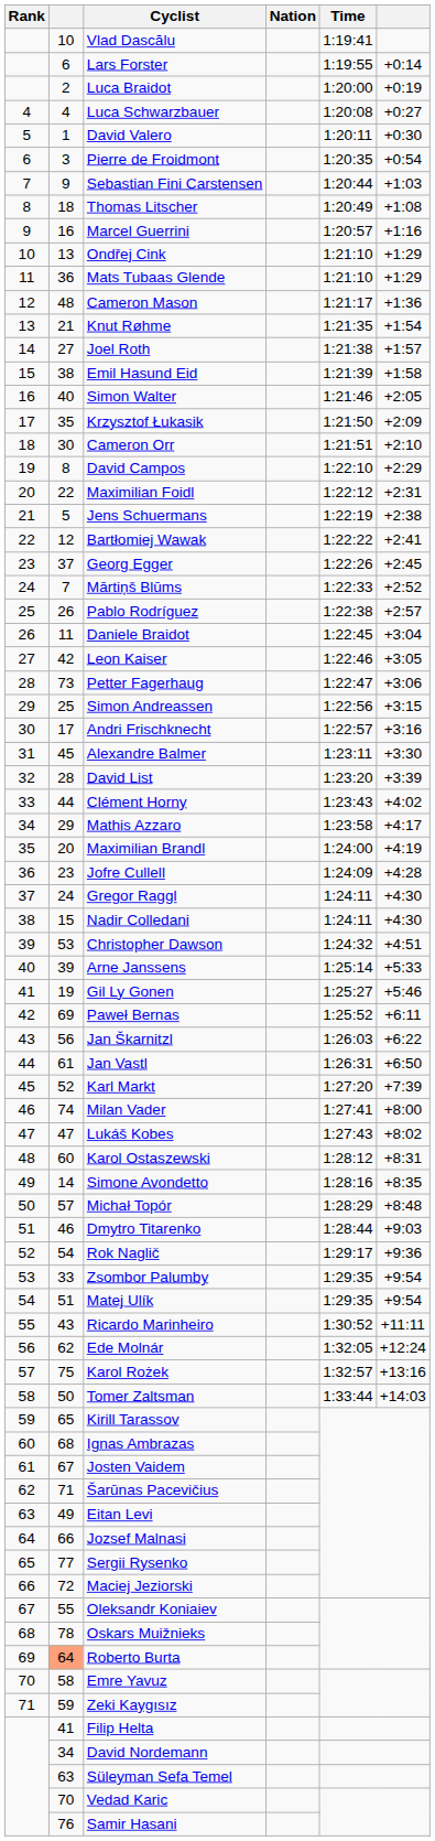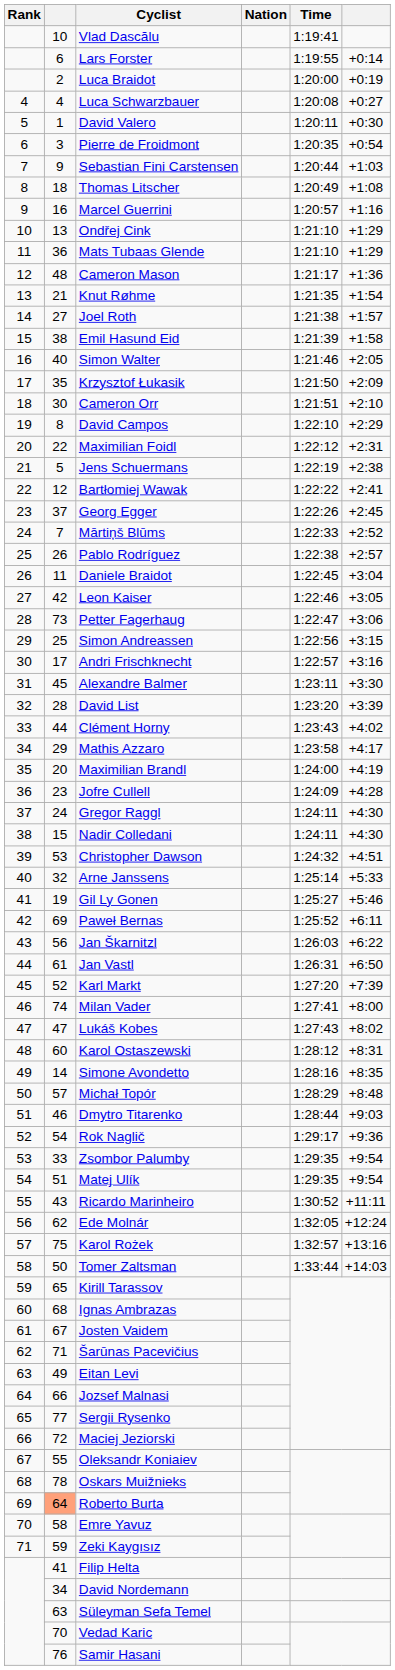 <table class="wikitable sortable" style="text-align:center">
 <tr>
 <th>Rank</th>
 <th width=30></th>
 <th>Cyclist</th>
 <th>Nation</th>
 <th>Time</th>
 <th></th>
 </tr>
 <tr>
 <td></td>
 <td>10</td>
 <td align=left><a href='#'>Vlad Dascălu</a></td>
 <td align=left></td>
 <td>1:19:41</td>
 <td></td>
 </tr>
 <tr>
 <td></td>
 <td>6</td>
 <td align=left><a href='#'>Lars Forster</a></td>
 <td align=left></td>
 <td>1:19:55</td>
 <td>+0:14</td>
 </tr>
 <tr>
 <td></td>
 <td>2</td>
 <td align=left><a href='#'>Luca Braidot</a></td>
 <td align=left></td>
 <td>1:20:00</td>
 <td>+0:19</td>
 </tr>
 <tr>
 <td>4</td>
 <td>4</td>
 <td align=left><a href='#'>Luca Schwarzbauer</a></td>
 <td align=left></td>
 <td>1:20:08</td>
 <td>+0:27</td>
 </tr>
 <tr>
 <td>5</td>
 <td>1</td>
 <td align=left><a href='#'>David Valero</a></td>
 <td align=left></td>
 <td>1:20:11</td>
 <td>+0:30</td>
 </tr>
 <tr>
 <td>6</td>
 <td>3</td>
 <td align=left><a href='#'>Pierre de Froidmont</a></td>
 <td align=left></td>
 <td>1:20:35</td>
 <td>+0:54</td>
 </tr>
 <tr>
 <td>7</td>
 <td>9</td>
 <td align=left><a href='#'>Sebastian Fini Carstensen</a></td>
 <td align=left></td>
 <td>1:20:44</td>
 <td>+1:03</td>
 </tr>
 <tr>
 <td>8</td>
 <td>18</td>
 <td align=left><a href='#'>Thomas Litscher</a></td>
 <td align=left></td>
 <td>1:20:49</td>
 <td>+1:08</td>
 </tr>
 <tr>
 <td>9</td>
 <td>16</td>
 <td align=left><a href='#'>Marcel Guerrini</a></td>
 <td align=left></td>
 <td>1:20:57</td>
 <td>+1:16</td>
 </tr>
 <tr>
 <td>10</td>
 <td>13</td>
 <td align=left><a href='#'>Ondřej Cink</a></td>
 <td align=left></td>
 <td>1:21:10</td>
 <td>+1:29</td>
 </tr>
 <tr>
 <td>11</td>
 <td>36</td>
 <td align=left><a href='#'>Mats Tubaas Glende</a></td>
 <td align=left></td>
 <td>1:21:10</td>
 <td>+1:29</td>
 </tr>
 <tr>
 <td>12</td>
 <td>48</td>
 <td align=left><a href='#'>Cameron Mason</a></td>
 <td align=left></td>
 <td>1:21:17</td>
 <td>+1:36</td>
 </tr>
 <tr>
 <td>13</td>
 <td>21</td>
 <td align=left><a href='#'>Knut Røhme</a></td>
 <td align=left></td>
 <td>1:21:35</td>
 <td>+1:54</td>
 </tr>
 <tr>
 <td>14</td>
 <td>27</td>
 <td align=left><a href='#'>Joel Roth</a></td>
 <td align=left></td>
 <td>1:21:38</td>
 <td>+1:57</td>
 </tr>
 <tr>
 <td>15</td>
 <td>38</td>
 <td align=left><a href='#'>Emil Hasund Eid</a></td>
 <td align=left></td>
 <td>1:21:39</td>
 <td>+1:58</td>
 </tr>
 <tr>
 <td>16</td>
 <td>40</td>
 <td align=left><a href='#'>Simon Walter</a></td>
 <td align=left></td>
 <td>1:21:46</td>
 <td>+2:05</td>
 </tr>
 <tr>
 <td>17</td>
 <td>35</td>
 <td align=left><a href='#'>Krzysztof Łukasik</a></td>
 <td align=left></td>
 <td>1:21:50</td>
 <td>+2:09</td>
 </tr>
 <tr>
 <td>18</td>
 <td>30</td>
 <td align=left><a href='#'>Cameron Orr</a></td>
 <td align=left></td>
 <td>1:21:51</td>
 <td>+2:10</td>
 </tr>
 <tr>
 <td>19</td>
 <td>8</td>
 <td align=left><a href='#'>David Campos</a></td>
 <td align=left></td>
 <td>1:22:10</td>
 <td>+2:29</td>
 </tr>
 <tr>
 <td>20</td>
 <td>22</td>
 <td align=left><a href='#'>Maximilian Foidl</a></td>
 <td align=left></td>
 <td>1:22:12</td>
 <td>+2:31</td>
 </tr>
 <tr>
 <td>21</td>
 <td>5</td>
 <td align=left><a href='#'>Jens Schuermans</a></td>
 <td align=left></td>
 <td>1:22:19</td>
 <td>+2:38</td>
 </tr>
 <tr>
 <td>22</td>
 <td>12</td>
 <td align=left><a href='#'>Bartłomiej Wawak</a></td>
 <td align=left></td>
 <td>1:22:22</td>
 <td>+2:41</td>
 </tr>
 <tr>
 <td>23</td>
 <td>37</td>
 <td align=left><a href='#'>Georg Egger</a></td>
 <td align=left></td>
 <td>1:22:26</td>
 <td>+2:45</td>
 </tr>
 <tr>
 <td>24</td>
 <td>7</td>
 <td align=left><a href='#'>Mārtiņš Blūms</a></td>
 <td align=left></td>
 <td>1:22:33</td>
 <td>+2:52</td>
 </tr>
 <tr>
 <td>25</td>
 <td>26</td>
 <td align=left><a href='#'>Pablo Rodríguez</a></td>
 <td align=left></td>
 <td>1:22:38</td>
 <td>+2:57</td>
 </tr>
 <tr>
 <td>26</td>
 <td>11</td>
 <td align=left><a href='#'>Daniele Braidot</a></td>
 <td align=left></td>
 <td>1:22:45</td>
 <td>+3:04</td>
 </tr>
 <tr>
 <td>27</td>
 <td>42</td>
 <td align=left><a href='#'>Leon Kaiser</a></td>
 <td align=left></td>
 <td>1:22:46</td>
 <td>+3:05</td>
 </tr>
 <tr>
 <td>28</td>
 <td>73</td>
 <td align=left><a href='#'>Petter Fagerhaug</a></td>
 <td align=left></td>
 <td>1:22:47</td>
 <td>+3:06</td>
 </tr>
 <tr>
 <td>29</td>
 <td>25</td>
 <td align=left><a href='#'>Simon Andreassen</a></td>
 <td align=left></td>
 <td>1:22:56</td>
 <td>+3:15</td>
 </tr>
 <tr>
 <td>30</td>
 <td>17</td>
 <td align=left><a href='#'>Andri Frischknecht</a></td>
 <td align=left></td>
 <td>1:22:57</td>
 <td>+3:16</td>
 </tr>
 <tr>
 <td>31</td>
 <td>45</td>
 <td align=left><a href='#'>Alexandre Balmer</a></td>
 <td align=left></td>
 <td>1:23:11</td>
 <td>+3:30</td>
 </tr>
 <tr>
 <td>32</td>
 <td>28</td>
 <td align=left><a href='#'>David List</a></td>
 <td align=left></td>
 <td>1:23:20</td>
 <td>+3:39</td>
 </tr>
 <tr>
 <td>33</td>
 <td>44</td>
 <td align=left><a href='#'>Clément Horny</a></td>
 <td align=left></td>
 <td>1:23:43</td>
 <td>+4:02</td>
 </tr>
 <tr>
 <td>34</td>
 <td>29</td>
 <td align=left><a href='#'>Mathis Azzaro</a></td>
 <td align=left></td>
 <td>1:23:58</td>
 <td>+4:17</td>
 </tr>
 <tr>
 <td>35</td>
 <td>20</td>
 <td align=left><a href='#'>Maximilian Brandl</a></td>
 <td align=left></td>
 <td>1:24:00</td>
 <td>+4:19</td>
 </tr>
 <tr>
 <td>36</td>
 <td>23</td>
 <td align=left><a href='#'>Jofre Cullell</a></td>
 <td align=left></td>
 <td>1:24:09</td>
 <td>+4:28</td>
 </tr>
 <tr>
 <td>37</td>
 <td>24</td>
 <td align=left><a href='#'>Gregor Raggl</a></td>
 <td align=left></td>
 <td>1:24:11</td>
 <td>+4:30</td>
 </tr>
 <tr>
 <td>38</td>
 <td>15</td>
 <td align=left><a href='#'>Nadir Colledani</a></td>
 <td align=left></td>
 <td>1:24:11</td>
 <td>+4:30</td>
 </tr>
 <tr>
 <td>39</td>
 <td>53</td>
 <td align=left><a href='#'>Christopher Dawson</a></td>
 <td align=left></td>
 <td>1:24:32</td>
 <td>+4:51</td>
 </tr>
 <tr>
 <td>40</td>
-<td>39</td>
+<td>32</td>
 <td align=left><a href='#'>Arne Janssens</a></td>
 <td align=left></td>
 <td>1:25:14</td>
 <td>+5:33</td>
 </tr>
 <tr>
 <td>41</td>
 <td>19</td>
 <td align=left><a href='#'>Gil Ly Gonen</a></td>
 <td align=left></td>
 <td>1:25:27</td>
 <td>+5:46</td>
 </tr>
 <tr>
 <td>42</td>
 <td>69</td>
 <td align=left><a href='#'>Paweł Bernas</a></td>
 <td align=left></td>
 <td>1:25:52</td>
 <td>+6:11</td>
 </tr>
 <tr>
 <td>43</td>
 <td>56</td>
 <td align=left><a href='#'>Jan Škarnitzl</a></td>
 <td align=left></td>
 <td>1:26:03</td>
 <td>+6:22</td>
 </tr>
 <tr>
 <td>44</td>
 <td>61</td>
 <td align=left><a href='#'>Jan Vastl</a></td>
 <td align=left></td>
 <td>1:26:31</td>
 <td>+6:50</td>
 </tr>
 <tr>
 <td>45</td>
 <td>52</td>
 <td align=left><a href='#'>Karl Markt</a></td>
 <td align=left></td>
 <td>1:27:20</td>
 <td>+7:39</td>
 </tr>
 <tr>
 <td>46</td>
 <td>74</td>
 <td align=left><a href='#'>Milan Vader</a></td>
 <td align=left></td>
 <td>1:27:41</td>
 <td>+8:00</td>
 </tr>
 <tr>
 <td>47</td>
 <td>47</td>
 <td align=left><a href='#'>Lukáš Kobes</a></td>
 <td align=left></td>
 <td>1:27:43</td>
 <td>+8:02</td>
 </tr>
 <tr>
 <td>48</td>
 <td>60</td>
 <td align=left><a href='#'>Karol Ostaszewski</a></td>
 <td align=left></td>
 <td>1:28:12</td>
 <td>+8:31</td>
 </tr>
 <tr>
 <td>49</td>
 <td>14</td>
 <td align=left><a href='#'>Simone Avondetto</a></td>
 <td align=left></td>
 <td>1:28:16</td>
 <td>+8:35</td>
 </tr>
 <tr>
 <td>50</td>
 <td>57</td>
 <td align=left><a href='#'>Michał Topór</a></td>
 <td align=left></td>
 <td>1:28:29</td>
 <td>+8:48</td>
 </tr>
 <tr>
 <td>51</td>
 <td>46</td>
 <td align=left><a href='#'>Dmytro Titarenko</a></td>
 <td align=left></td>
 <td>1:28:44</td>
 <td>+9:03</td>
 </tr>
 <tr>
 <td>52</td>
 <td>54</td>
 <td align=left><a href='#'>Rok Naglič</a></td>
 <td align=left></td>
 <td>1:29:17</td>
 <td>+9:36</td>
 </tr>
 <tr>
 <td>53</td>
 <td>33</td>
 <td align=left><a href='#'>Zsombor Palumby</a></td>
 <td align=left></td>
 <td>1:29:35</td>
 <td>+9:54</td>
 </tr>
 <tr>
 <td>54</td>
 <td>51</td>
 <td align=left><a href='#'>Matej Ulík</a></td>
 <td align=left></td>
 <td>1:29:35</td>
 <td>+9:54</td>
 </tr>
 <tr>
 <td>55</td>
 <td>43</td>
 <td align=left><a href='#'>Ricardo Marinheiro</a></td>
 <td align=left></td>
 <td>1:30:52</td>
 <td>+11:11</td>
 </tr>
 <tr>
 <td>56</td>
 <td>62</td>
 <td align=left><a href='#'>Ede Molnár</a></td>
 <td align=left></td>
 <td>1:32:05</td>
 <td>+12:24</td>
 </tr>
 <tr>
 <td>57</td>
 <td>75</td>
 <td align=left><a href='#'>Karol Rożek</a></td>
 <td align=left></td>
 <td>1:32:57</td>
 <td>+13:16</td>
 </tr>
 <tr>
 <td>58</td>
 <td>50</td>
 <td align=left><a href='#'>Tomer Zaltsman</a></td>
 <td align=left></td>
 <td>1:33:44</td>
 <td>+14:03</td>
 </tr>
 <tr>
 <td>59</td>
 <td>65</td>
 <td align=left><a href='#'>Kirill Tarassov</a></td>
 <td align=left></td>
 <td colspan=2 rowspan=8></td>
 </tr>
 <tr>
 <td>60</td>
 <td>68</td>
 <td align=left><a href='#'>Ignas Ambrazas</a></td>
 <td align=left></td>
 </tr>
 <tr>
 <td>61</td>
 <td>67</td>
 <td align=left><a href='#'>Josten Vaidem</a></td>
 <td align=left></td>
 </tr>
 <tr>
 <td>62</td>
 <td>71</td>
 <td align=left><a href='#'>Šarūnas Pacevičius</a></td>
 <td align=left></td>
 </tr>
 <tr>
 <td>63</td>
 <td>49</td>
 <td align=left><a href='#'>Eitan Levi</a></td>
 <td align=left></td>
 </tr>
 <tr>
 <td>64</td>
 <td>66</td>
 <td align=left><a href='#'>Jozsef Malnasi</a></td>
 <td align=left></td>
 </tr>
 <tr>
 <td>65</td>
 <td>77</td>
 <td align=left><a href='#'>Sergii Rysenko</a></td>
 <td align=left></td>
 </tr>
 <tr>
 <td>66</td>
 <td>72</td>
 <td align=left><a href='#'>Maciej Jeziorski</a></td>
 <td align=left></td>
 </tr>
 <tr>
 <td>67</td>
 <td>55</td>
 <td align=left><a href='#'>Oleksandr Koniaiev</a></td>
 <td align=left></td>
 <td colspan=2 rowspan=3></td>
 </tr>
 <tr>
 <td>68</td>
 <td>78</td>
 <td align=left><a href='#'>Oskars Muižnieks</a></td>
 <td align=left></td>
 </tr>
 <tr>
 <td>69</td>
 <td style="background: lightsalmon;">64</td>
 <td align=left><a href='#'>Roberto Burta</a></td>
 <td align=left></td>
 </tr>
 <tr>
 <td>70</td>
 <td>58</td>
 <td align=left><a href='#'>Emre Yavuz</a></td>
 <td align=left></td>
 <td colspan=2 rowspan=2></td>
 </tr>
 <tr>
 <td>71</td>
 <td>59</td>
 <td align=left><a href='#'>Zeki Kaygısız</a></td>
 <td align=left></td>
 </tr>
 <tr>
 <td rowspan=5></td>
 <td>41</td>
 <td align=left><a href='#'>Filip Helta</a></td>
 <td align=left></td>
 <td colspan=2></td>
 </tr>
 <tr>
 <td>34</td>
 <td align=left><a href='#'>David Nordemann</a></td>
 <td align=left></td>
 <td colspan=2></td>
 </tr>
 <tr>
 <td>63</td>
 <td align=left><a href='#'>Süleyman Sefa Temel</a></td>
 <td align=left></td>
 <td colspan=2></td>
 </tr>
 <tr>
 <td>70</td>
 <td align=left><a href='#'>Vedad Karic</a></td>
 <td align=left></td>
 <td colspan=2 rowspan=2></td>
 </tr>
 <tr>
 <td>76</td>
 <td align=left><a href='#'>Samir Hasani</a></td>
 <td align=left></td>
 </tr>
 </table>
